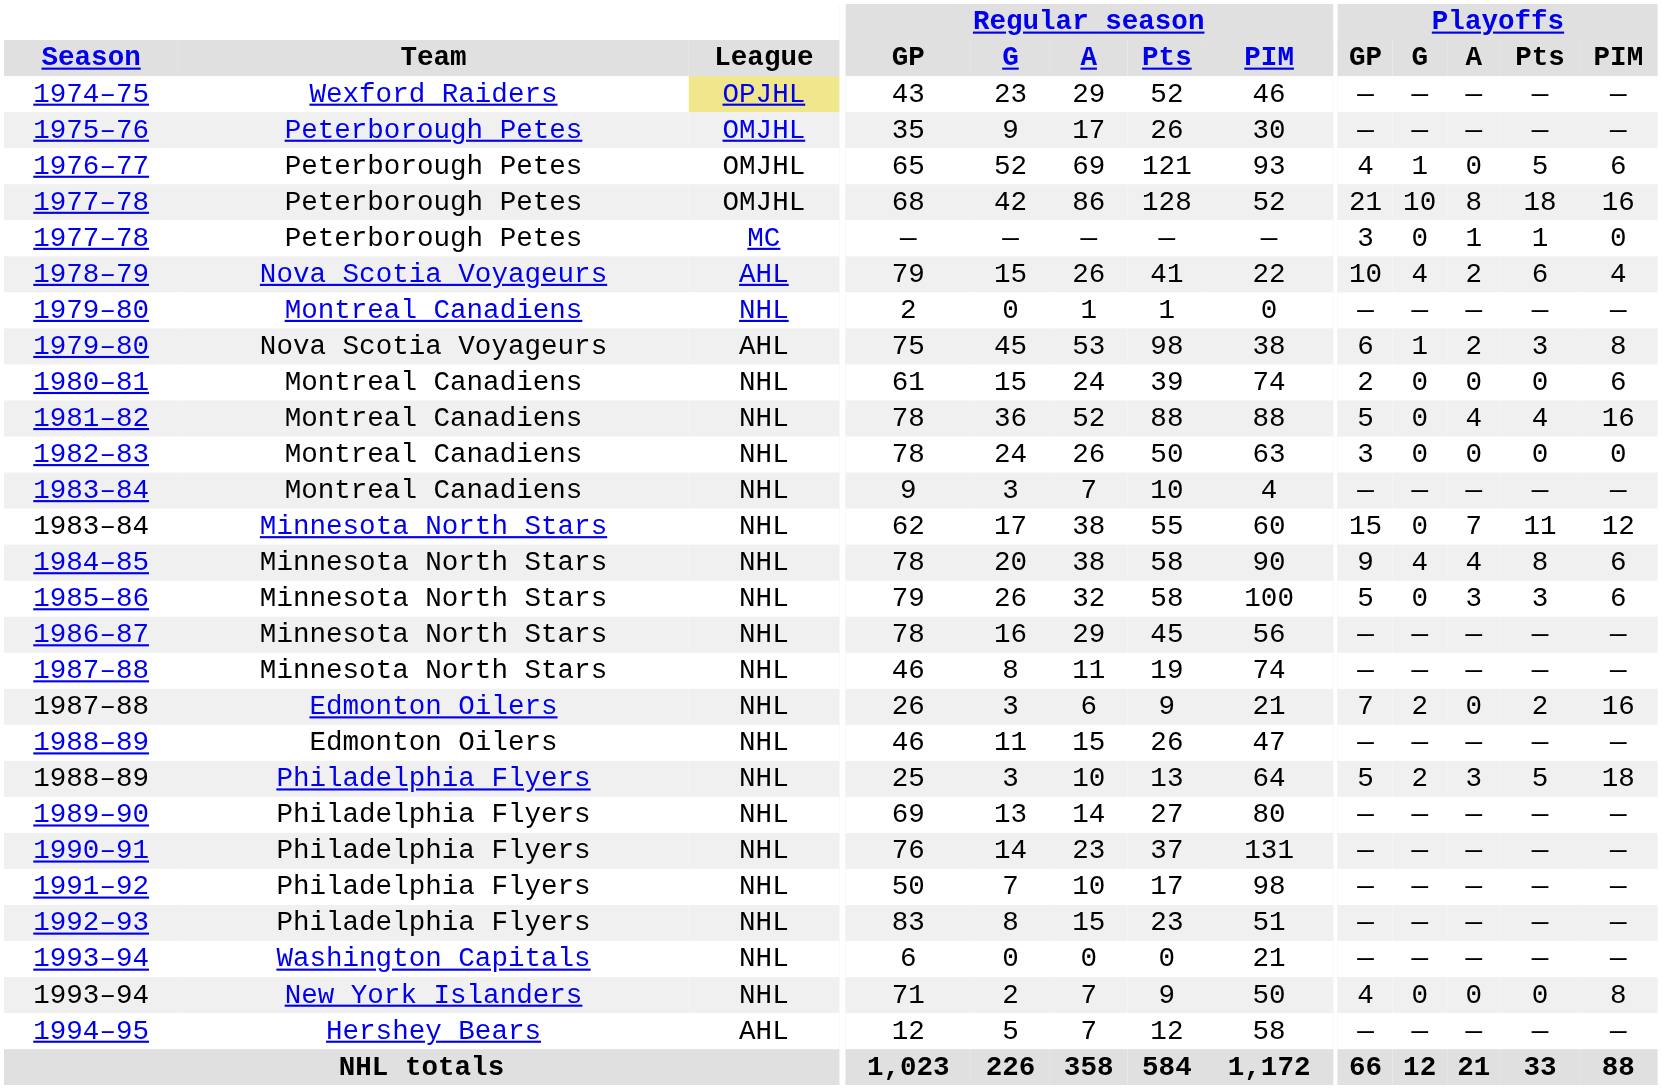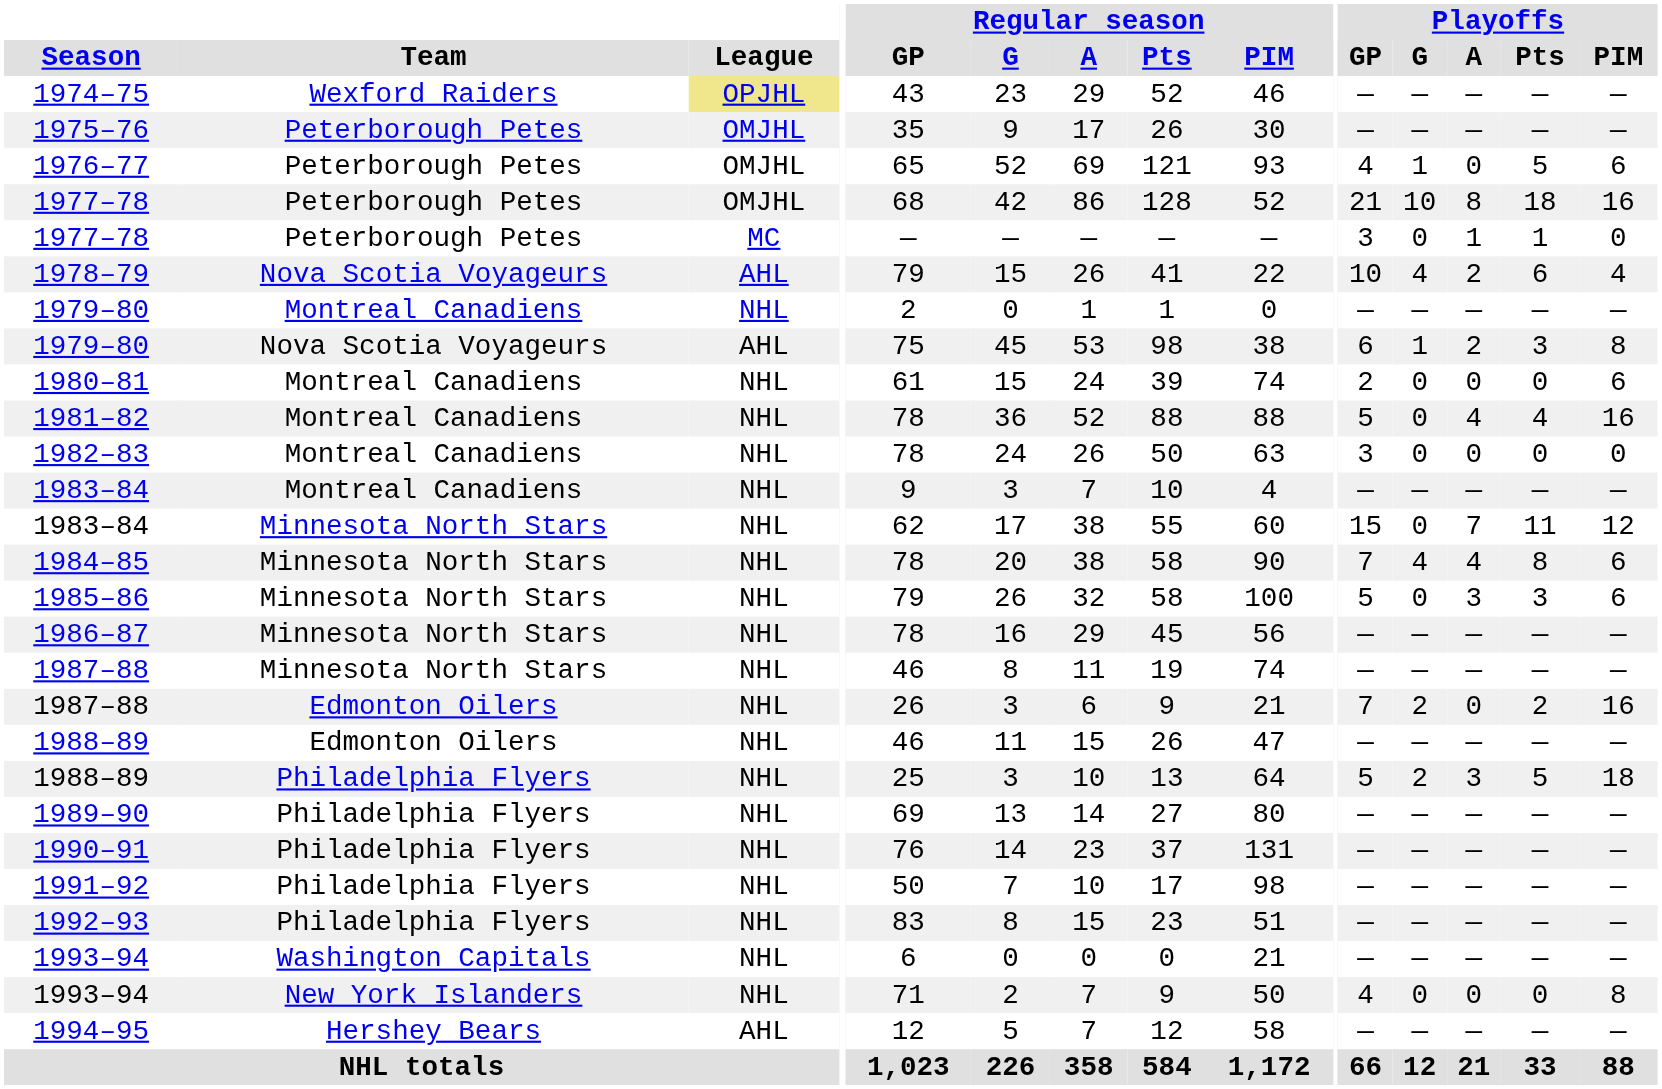 <table border="0" cellpadding="1" cellspacing="0" style="text-align:center; width:60em">
 <tr bgcolor="#e0e0e0">
 <th colspan="3" bgcolor="#ffffff"></th>
 <th rowspan="99" bgcolor="#ffffff"></th>
 <th colspan="5"><a href='#'>Regular season</a></th>
 <th rowspan="99" bgcolor="#ffffff"></th>
 <th colspan="5"><a href='#'>Playoffs</a></th>
 </tr>
 <tr bgcolor="#e0e0e0">
 <th><a href='#'>Season</a></th>
 <th>Team</th>
 <th>League</th>
 <th>GP</th>
 <th><a href='#'>G</a></th>
 <th><a href='#'>A</a></th>
 <th><a href='#'>Pts</a></th>
 <th><a href='#'>PIM</a></th>
 <th>GP</th>
 <th>G</th>
 <th>A</th>
 <th>Pts</th>
 <th>PIM</th>
 </tr>
 <tr>
 <td><a href='#'>1974–75</a></td>
 <td><a href='#'>Wexford Raiders</a></td>
 <td style="background: khaki;"><a href='#'>OPJHL</a></td>
 <td>43</td>
 <td>23</td>
 <td>29</td>
 <td>52</td>
 <td>46</td>
 <td>—</td>
 <td>—</td>
 <td>—</td>
 <td>—</td>
 <td>—</td>
 </tr>
 <tr bgcolor="#f0f0f0">
 <td><a href='#'>1975–76</a></td>
 <td><a href='#'>Peterborough Petes</a></td>
 <td><a href='#'>OMJHL</a></td>
 <td>35</td>
 <td>9</td>
 <td>17</td>
 <td>26</td>
 <td>30</td>
 <td>—</td>
 <td>—</td>
 <td>—</td>
 <td>—</td>
 <td>—</td>
 </tr>
 <tr>
 <td><a href='#'>1976–77</a></td>
 <td>Peterborough Petes</td>
 <td>OMJHL</td>
 <td>65</td>
 <td>52</td>
 <td>69</td>
 <td>121</td>
 <td>93</td>
 <td>4</td>
 <td>1</td>
 <td>0</td>
 <td>5</td>
 <td>6</td>
 </tr>
 <tr bgcolor="#f0f0f0">
 <td><a href='#'>1977–78</a></td>
 <td>Peterborough Petes</td>
 <td>OMJHL</td>
 <td>68</td>
 <td>42</td>
 <td>86</td>
 <td>128</td>
 <td>52</td>
 <td>21</td>
 <td>10</td>
 <td>8</td>
 <td>18</td>
 <td>16</td>
 </tr>
 <tr>
 <td><a href='#'>1977–78</a></td>
 <td>Peterborough Petes</td>
 <td><a href='#'>MC</a></td>
 <td>—</td>
 <td>—</td>
 <td>—</td>
 <td>—</td>
 <td>—</td>
 <td>3</td>
 <td>0</td>
 <td>1</td>
 <td>1</td>
 <td>0</td>
 </tr>
 <tr bgcolor="#f0f0f0">
 <td><a href='#'>1978–79</a></td>
 <td><a href='#'>Nova Scotia Voyageurs</a></td>
 <td><a href='#'>AHL</a></td>
 <td>79</td>
 <td>15</td>
 <td>26</td>
 <td>41</td>
 <td>22</td>
 <td>10</td>
 <td>4</td>
 <td>2</td>
 <td>6</td>
 <td>4</td>
 </tr>
 <tr>
 <td><a href='#'>1979–80</a></td>
 <td><a href='#'>Montreal Canadiens</a></td>
 <td><a href='#'>NHL</a></td>
 <td>2</td>
 <td>0</td>
 <td>1</td>
 <td>1</td>
 <td>0</td>
 <td>—</td>
 <td>—</td>
 <td>—</td>
 <td>—</td>
 <td>—</td>
 </tr>
 <tr bgcolor="#f0f0f0">
 <td><a href='#'>1979–80</a></td>
 <td>Nova Scotia Voyageurs</td>
 <td>AHL</td>
 <td>75</td>
 <td>45</td>
 <td>53</td>
 <td>98</td>
 <td>38</td>
 <td>6</td>
 <td>1</td>
 <td>2</td>
 <td>3</td>
 <td>8</td>
 </tr>
 <tr>
 <td><a href='#'>1980–81</a></td>
 <td>Montreal Canadiens</td>
 <td>NHL</td>
 <td>61</td>
 <td>15</td>
 <td>24</td>
 <td>39</td>
 <td>74</td>
 <td>2</td>
 <td>0</td>
 <td>0</td>
 <td>0</td>
 <td>6</td>
 </tr>
 <tr bgcolor="#f0f0f0">
 <td><a href='#'>1981–82</a></td>
 <td>Montreal Canadiens</td>
 <td>NHL</td>
 <td>78</td>
 <td>36</td>
 <td>52</td>
 <td>88</td>
 <td>88</td>
 <td>5</td>
 <td>0</td>
 <td>4</td>
 <td>4</td>
 <td>16</td>
 </tr>
 <tr>
 <td><a href='#'>1982–83</a></td>
 <td>Montreal Canadiens</td>
 <td>NHL</td>
 <td>78</td>
 <td>24</td>
 <td>26</td>
 <td>50</td>
 <td>63</td>
 <td>3</td>
 <td>0</td>
 <td>0</td>
 <td>0</td>
 <td>0</td>
 </tr>
 <tr bgcolor="#f0f0f0">
 <td><a href='#'>1983–84</a></td>
 <td>Montreal Canadiens</td>
 <td>NHL</td>
 <td>9</td>
 <td>3</td>
 <td>7</td>
 <td>10</td>
 <td>4</td>
 <td>—</td>
 <td>—</td>
 <td>—</td>
 <td>—</td>
 <td>—</td>
 </tr>
 <tr>
 <td>1983–84</td>
 <td><a href='#'>Minnesota North Stars</a></td>
 <td>NHL</td>
 <td>62</td>
 <td>17</td>
 <td>38</td>
 <td>55</td>
 <td>60</td>
 <td>15</td>
 <td>0</td>
 <td>7</td>
 <td>11</td>
 <td>12</td>
 </tr>
 <tr bgcolor="#f0f0f0">
 <td><a href='#'>1984–85</a></td>
 <td>Minnesota North Stars</td>
 <td>NHL</td>
 <td>78</td>
 <td>20</td>
 <td>38</td>
 <td>58</td>
 <td>90</td>
-<td>9</td>
+<td>7</td>
 <td>4</td>
 <td>4</td>
 <td>8</td>
 <td>6</td>
 </tr>
 <tr>
 <td><a href='#'>1985–86</a></td>
 <td>Minnesota North Stars</td>
 <td>NHL</td>
 <td>79</td>
 <td>26</td>
 <td>32</td>
 <td>58</td>
 <td>100</td>
 <td>5</td>
 <td>0</td>
 <td>3</td>
 <td>3</td>
 <td>6</td>
 </tr>
 <tr bgcolor="#f0f0f0">
 <td><a href='#'>1986–87</a></td>
 <td>Minnesota North Stars</td>
 <td>NHL</td>
 <td>78</td>
 <td>16</td>
 <td>29</td>
 <td>45</td>
 <td>56</td>
 <td>—</td>
 <td>—</td>
 <td>—</td>
 <td>—</td>
 <td>—</td>
 </tr>
 <tr>
 <td><a href='#'>1987–88</a></td>
 <td>Minnesota North Stars</td>
 <td>NHL</td>
 <td>46</td>
 <td>8</td>
 <td>11</td>
 <td>19</td>
 <td>74</td>
 <td>—</td>
 <td>—</td>
 <td>—</td>
 <td>—</td>
 <td>—</td>
 </tr>
 <tr bgcolor="#f0f0f0">
 <td>1987–88</td>
 <td><a href='#'>Edmonton Oilers</a></td>
 <td>NHL</td>
 <td>26</td>
 <td>3</td>
 <td>6</td>
 <td>9</td>
 <td>21</td>
 <td>7</td>
 <td>2</td>
 <td>0</td>
 <td>2</td>
 <td>16</td>
 </tr>
 <tr>
 <td><a href='#'>1988–89</a></td>
 <td>Edmonton Oilers</td>
 <td>NHL</td>
 <td>46</td>
 <td>11</td>
 <td>15</td>
 <td>26</td>
 <td>47</td>
 <td>—</td>
 <td>—</td>
 <td>—</td>
 <td>—</td>
 <td>—</td>
 </tr>
 <tr bgcolor="#f0f0f0">
 <td>1988–89</td>
 <td><a href='#'>Philadelphia Flyers</a></td>
 <td>NHL</td>
 <td>25</td>
 <td>3</td>
 <td>10</td>
 <td>13</td>
 <td>64</td>
 <td>5</td>
 <td>2</td>
 <td>3</td>
 <td>5</td>
 <td>18</td>
 </tr>
 <tr>
 <td><a href='#'>1989–90</a></td>
 <td>Philadelphia Flyers</td>
 <td>NHL</td>
 <td>69</td>
 <td>13</td>
 <td>14</td>
 <td>27</td>
 <td>80</td>
 <td>—</td>
 <td>—</td>
 <td>—</td>
 <td>—</td>
 <td>—</td>
 </tr>
 <tr bgcolor="#f0f0f0">
 <td><a href='#'>1990–91</a></td>
 <td>Philadelphia Flyers</td>
 <td>NHL</td>
 <td>76</td>
 <td>14</td>
 <td>23</td>
 <td>37</td>
 <td>131</td>
 <td>—</td>
 <td>—</td>
 <td>—</td>
 <td>—</td>
 <td>—</td>
 </tr>
 <tr>
 <td><a href='#'>1991–92</a></td>
 <td>Philadelphia Flyers</td>
 <td>NHL</td>
 <td>50</td>
 <td>7</td>
 <td>10</td>
 <td>17</td>
 <td>98</td>
 <td>—</td>
 <td>—</td>
 <td>—</td>
 <td>—</td>
 <td>—</td>
 </tr>
 <tr bgcolor="#f0f0f0">
 <td><a href='#'>1992–93</a></td>
 <td>Philadelphia Flyers</td>
 <td>NHL</td>
 <td>83</td>
 <td>8</td>
 <td>15</td>
 <td>23</td>
 <td>51</td>
 <td>—</td>
 <td>—</td>
 <td>—</td>
 <td>—</td>
 <td>—</td>
 </tr>
 <tr>
 <td><a href='#'>1993–94</a></td>
 <td><a href='#'>Washington Capitals</a></td>
 <td>NHL</td>
 <td>6</td>
 <td>0</td>
 <td>0</td>
 <td>0</td>
 <td>21</td>
 <td>—</td>
 <td>—</td>
 <td>—</td>
 <td>—</td>
 <td>—</td>
 </tr>
 <tr bgcolor="#f0f0f0">
 <td>1993–94</td>
 <td><a href='#'>New York Islanders</a></td>
 <td>NHL</td>
 <td>71</td>
 <td>2</td>
 <td>7</td>
 <td>9</td>
 <td>50</td>
 <td>4</td>
 <td>0</td>
 <td>0</td>
 <td>0</td>
 <td>8</td>
 </tr>
 <tr>
 <td><a href='#'>1994–95</a></td>
 <td><a href='#'>Hershey Bears</a></td>
 <td>AHL</td>
 <td>12</td>
 <td>5</td>
 <td>7</td>
 <td>12</td>
 <td>58</td>
 <td>—</td>
 <td>—</td>
 <td>—</td>
 <td>—</td>
 <td>—</td>
 </tr>
 <tr bgcolor="#e0e0e0">
 <th colspan="3">NHL totals</th>
 <th>1,023</th>
 <th>226</th>
 <th>358</th>
 <th>584</th>
 <th>1,172</th>
 <th>66</th>
 <th>12</th>
 <th>21</th>
 <th>33</th>
 <th>88</th>
 </tr>
 </table>
